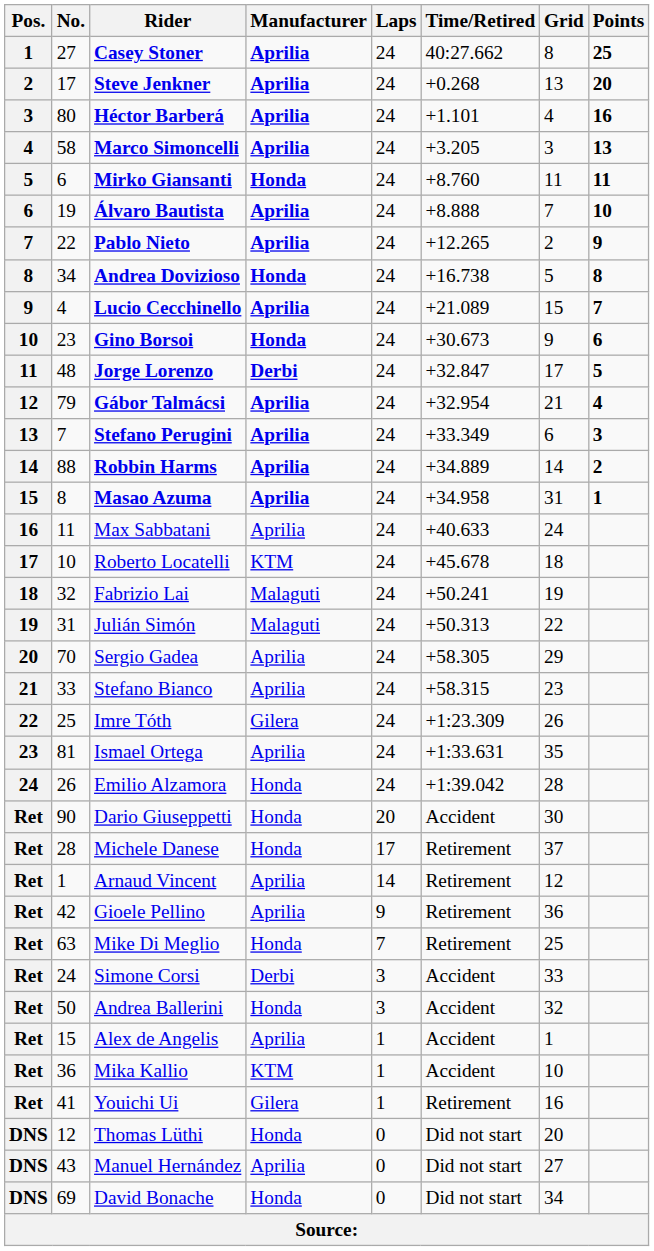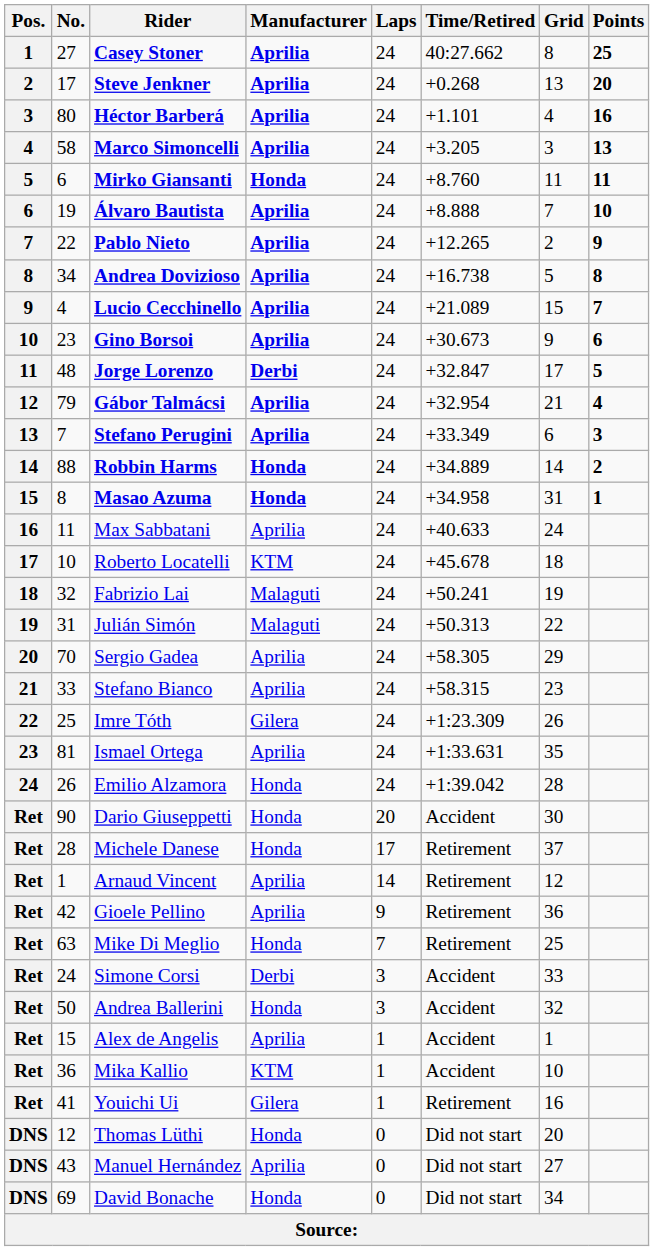 <table class="wikitable" style="font-size: 95%;">
 <tr>
 <th>Pos.</th>
 <th>No.</th>
 <th>Rider</th>
 <th>Manufacturer</th>
 <th>Laps</th>
 <th>Time/Retired</th>
 <th>Grid</th>
 <th>Points</th>
 </tr>
 <tr>
 <th>1</th>
 <td>27</td>
 <td> <strong><a href='#'>Casey Stoner</a></strong></td>
 <td><strong><a href='#'>Aprilia</a></strong></td>
 <td>24</td>
 <td>40:27.662</td>
 <td>8</td>
 <td><strong>25</strong></td>
 </tr>
 <tr>
 <th>2</th>
 <td>17</td>
 <td> <strong><a href='#'>Steve Jenkner</a></strong></td>
 <td><strong><a href='#'>Aprilia</a></strong></td>
 <td>24</td>
 <td>+0.268</td>
 <td>13</td>
 <td><strong>20</strong></td>
 </tr>
 <tr>
 <th>3</th>
 <td>80</td>
 <td> <strong><a href='#'>Héctor Barberá</a></strong></td>
 <td><strong><a href='#'>Aprilia</a></strong></td>
 <td>24</td>
 <td>+1.101</td>
 <td>4</td>
 <td><strong>16</strong></td>
 </tr>
 <tr>
 <th>4</th>
 <td>58</td>
 <td> <strong><a href='#'>Marco Simoncelli</a></strong></td>
 <td><strong><a href='#'>Aprilia</a></strong></td>
 <td>24</td>
 <td>+3.205</td>
 <td>3</td>
 <td><strong>13</strong></td>
 </tr>
 <tr>
 <th>5</th>
 <td>6</td>
 <td> <strong><a href='#'>Mirko Giansanti</a></strong></td>
 <td><strong><a href='#'>Honda</a></strong></td>
 <td>24</td>
 <td>+8.760</td>
 <td>11</td>
 <td><strong>11</strong></td>
 </tr>
 <tr>
 <th>6</th>
 <td>19</td>
 <td> <strong><a href='#'>Álvaro Bautista</a></strong></td>
 <td><strong><a href='#'>Aprilia</a></strong></td>
 <td>24</td>
 <td>+8.888</td>
 <td>7</td>
 <td><strong>10</strong></td>
 </tr>
 <tr>
 <th>7</th>
 <td>22</td>
 <td> <strong><a href='#'>Pablo Nieto</a></strong></td>
 <td><strong><a href='#'>Aprilia</a></strong></td>
 <td>24</td>
 <td>+12.265</td>
 <td>2</td>
 <td><strong>9</strong></td>
 </tr>
 <tr>
 <th>8</th>
 <td>34</td>
 <td> <strong><a href='#'>Andrea Dovizioso</a></strong></td>
-<td><strong><a href='#'>Honda</a></strong></td>
+<td><strong><a href='#'>Aprilia</a></strong></td>
 <td>24</td>
 <td>+16.738</td>
 <td>5</td>
 <td><strong>8</strong></td>
 </tr>
 <tr>
 <th>9</th>
 <td>4</td>
 <td> <strong><a href='#'>Lucio Cecchinello</a></strong></td>
 <td><strong><a href='#'>Aprilia</a></strong></td>
 <td>24</td>
 <td>+21.089</td>
 <td>15</td>
 <td><strong>7</strong></td>
 </tr>
 <tr>
 <th>10</th>
 <td>23</td>
 <td> <strong><a href='#'>Gino Borsoi</a></strong></td>
-<td><strong><a href='#'>Honda</a></strong></td>
+<td><strong><a href='#'>Aprilia</a></strong></td>
 <td>24</td>
 <td>+30.673</td>
 <td>9</td>
 <td><strong>6</strong></td>
 </tr>
 <tr>
 <th>11</th>
 <td>48</td>
 <td> <strong><a href='#'>Jorge Lorenzo</a></strong></td>
 <td><strong><a href='#'>Derbi</a></strong></td>
 <td>24</td>
 <td>+32.847</td>
 <td>17</td>
 <td><strong>5</strong></td>
 </tr>
 <tr>
 <th>12</th>
 <td>79</td>
 <td> <strong><a href='#'>Gábor Talmácsi</a></strong></td>
 <td><strong><a href='#'>Aprilia</a></strong></td>
 <td>24</td>
 <td>+32.954</td>
 <td>21</td>
 <td><strong>4</strong></td>
 </tr>
 <tr>
 <th>13</th>
 <td>7</td>
 <td> <strong><a href='#'>Stefano Perugini</a></strong></td>
 <td><strong><a href='#'>Aprilia</a></strong></td>
 <td>24</td>
 <td>+33.349</td>
 <td>6</td>
 <td><strong>3</strong></td>
 </tr>
 <tr>
 <th>14</th>
 <td>88</td>
 <td> <strong><a href='#'>Robbin Harms</a></strong></td>
-<td><strong><a href='#'>Aprilia</a></strong></td>
+<td><strong><a href='#'>Honda</a></strong></td>
 <td>24</td>
 <td>+34.889</td>
 <td>14</td>
 <td><strong>2</strong></td>
 </tr>
 <tr>
 <th>15</th>
 <td>8</td>
 <td> <strong><a href='#'>Masao Azuma</a></strong></td>
-<td><strong><a href='#'>Aprilia</a></strong></td>
+<td><strong><a href='#'>Honda</a></strong></td>
 <td>24</td>
 <td>+34.958</td>
 <td>31</td>
 <td><strong>1</strong></td>
 </tr>
 <tr>
 <th>16</th>
 <td>11</td>
 <td> <a href='#'>Max Sabbatani</a></td>
 <td><a href='#'>Aprilia</a></td>
 <td>24</td>
 <td>+40.633</td>
 <td>24</td>
 <td></td>
 </tr>
 <tr>
 <th>17</th>
 <td>10</td>
 <td> <a href='#'>Roberto Locatelli</a></td>
 <td><a href='#'>KTM</a></td>
 <td>24</td>
 <td>+45.678</td>
 <td>18</td>
 <td></td>
 </tr>
 <tr>
 <th>18</th>
 <td>32</td>
 <td> <a href='#'>Fabrizio Lai</a></td>
 <td><a href='#'>Malaguti</a></td>
 <td>24</td>
 <td>+50.241</td>
 <td>19</td>
 <td></td>
 </tr>
 <tr>
 <th>19</th>
 <td>31</td>
 <td> <a href='#'>Julián Simón</a></td>
 <td><a href='#'>Malaguti</a></td>
 <td>24</td>
 <td>+50.313</td>
 <td>22</td>
 <td></td>
 </tr>
 <tr>
 <th>20</th>
 <td>70</td>
 <td> <a href='#'>Sergio Gadea</a></td>
 <td><a href='#'>Aprilia</a></td>
 <td>24</td>
 <td>+58.305</td>
 <td>29</td>
 <td></td>
 </tr>
 <tr>
 <th>21</th>
 <td>33</td>
 <td> <a href='#'>Stefano Bianco</a></td>
 <td><a href='#'>Aprilia</a></td>
 <td>24</td>
 <td>+58.315</td>
 <td>23</td>
 <td></td>
 </tr>
 <tr>
 <th>22</th>
 <td>25</td>
 <td> <a href='#'>Imre Tóth</a></td>
 <td><a href='#'>Gilera</a></td>
 <td>24</td>
 <td>+1:23.309</td>
 <td>26</td>
 <td></td>
 </tr>
 <tr>
 <th>23</th>
 <td>81</td>
 <td> <a href='#'>Ismael Ortega</a></td>
 <td><a href='#'>Aprilia</a></td>
 <td>24</td>
 <td>+1:33.631</td>
 <td>35</td>
 <td></td>
 </tr>
 <tr>
 <th>24</th>
 <td>26</td>
 <td> <a href='#'>Emilio Alzamora</a></td>
 <td><a href='#'>Honda</a></td>
 <td>24</td>
 <td>+1:39.042</td>
 <td>28</td>
 <td></td>
 </tr>
 <tr>
 <th>Ret</th>
 <td>90</td>
 <td> <a href='#'>Dario Giuseppetti</a></td>
 <td><a href='#'>Honda</a></td>
 <td>20</td>
 <td>Accident</td>
 <td>30</td>
 <td></td>
 </tr>
 <tr>
 <th>Ret</th>
 <td>28</td>
 <td> <a href='#'>Michele Danese</a></td>
 <td><a href='#'>Honda</a></td>
 <td>17</td>
 <td>Retirement</td>
 <td>37</td>
 <td></td>
 </tr>
 <tr>
 <th>Ret</th>
 <td>1</td>
 <td> <a href='#'>Arnaud Vincent</a></td>
 <td><a href='#'>Aprilia</a></td>
 <td>14</td>
 <td>Retirement</td>
 <td>12</td>
 <td></td>
 </tr>
 <tr>
 <th>Ret</th>
 <td>42</td>
 <td> <a href='#'>Gioele Pellino</a></td>
 <td><a href='#'>Aprilia</a></td>
 <td>9</td>
 <td>Retirement</td>
 <td>36</td>
 <td></td>
 </tr>
 <tr>
 <th>Ret</th>
 <td>63</td>
 <td> <a href='#'>Mike Di Meglio</a></td>
 <td><a href='#'>Honda</a></td>
 <td>7</td>
 <td>Retirement</td>
 <td>25</td>
 <td></td>
 </tr>
 <tr>
 <th>Ret</th>
 <td>24</td>
 <td> <a href='#'>Simone Corsi</a></td>
 <td><a href='#'>Derbi</a></td>
 <td>3</td>
 <td>Accident</td>
 <td>33</td>
 <td></td>
 </tr>
 <tr>
 <th>Ret</th>
 <td>50</td>
 <td> <a href='#'>Andrea Ballerini</a></td>
 <td><a href='#'>Honda</a></td>
 <td>3</td>
 <td>Accident</td>
 <td>32</td>
 <td></td>
 </tr>
 <tr>
 <th>Ret</th>
 <td>15</td>
 <td> <a href='#'>Alex de Angelis</a></td>
 <td><a href='#'>Aprilia</a></td>
 <td>1</td>
 <td>Accident</td>
 <td>1</td>
 <td></td>
 </tr>
 <tr>
 <th>Ret</th>
 <td>36</td>
 <td> <a href='#'>Mika Kallio</a></td>
 <td><a href='#'>KTM</a></td>
 <td>1</td>
 <td>Accident</td>
 <td>10</td>
 <td></td>
 </tr>
 <tr>
 <th>Ret</th>
 <td>41</td>
 <td> <a href='#'>Youichi Ui</a></td>
 <td><a href='#'>Gilera</a></td>
 <td>1</td>
 <td>Retirement</td>
 <td>16</td>
 <td></td>
 </tr>
 <tr>
 <th>DNS</th>
 <td>12</td>
 <td> <a href='#'>Thomas Lüthi</a></td>
 <td><a href='#'>Honda</a></td>
 <td>0</td>
 <td>Did not start</td>
 <td>20</td>
 <td></td>
 </tr>
 <tr>
 <th>DNS</th>
 <td>43</td>
 <td> <a href='#'>Manuel Hernández</a></td>
 <td><a href='#'>Aprilia</a></td>
 <td>0</td>
 <td>Did not start</td>
 <td>27</td>
 <td></td>
 </tr>
 <tr>
 <th>DNS</th>
 <td>69</td>
 <td> <a href='#'>David Bonache</a></td>
 <td><a href='#'>Honda</a></td>
 <td>0</td>
 <td>Did not start</td>
 <td>34</td>
 <td></td>
 </tr>
 <tr>
 <th colspan=8>Source: </th>
 </tr>
 </table>
